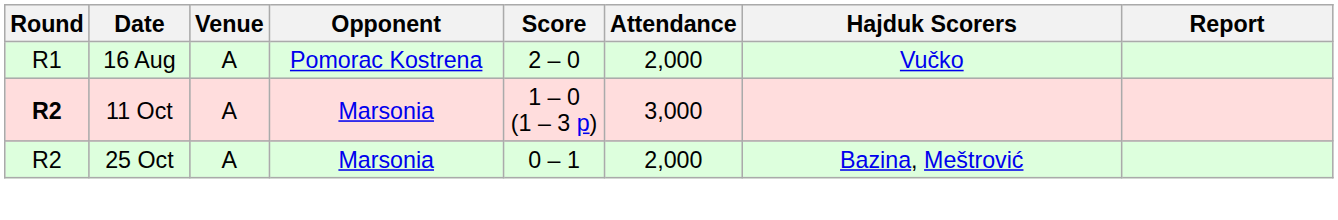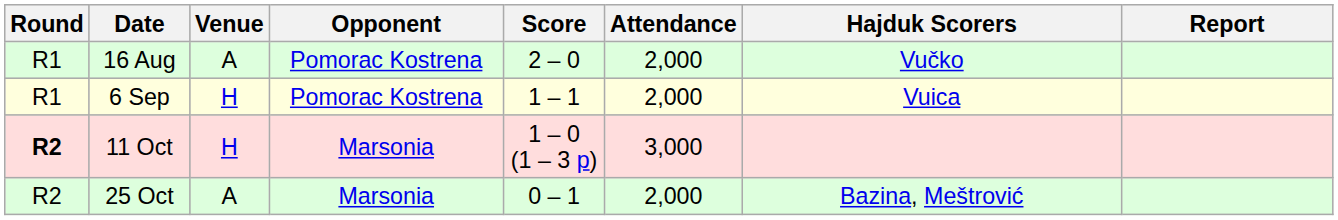 <table class="wikitable sortable" style="text-align: center; font-size:95%;">
 <tr>
 <th width="30">Round</th>
 <th width="60">Date</th>
 <th width="20">Venue</th>
 <th width="150">Opponent</th>
 <th width="60">Score</th>
 <th width="40">Attendance</th>
 <th width="250">Hajduk Scorers</th>
 <th width="135" class="unsortable">Report</th>
 </tr>
 <tr bgcolor="#ddffdd">
 <td>R1</td>
 <td>16 Aug</td>
 <td>A</td>
 <td><a href='#'>Pomorac Kostrena</a></td>
 <td>2 – 0</td>
 <td>2,000</td>
 <td><a href='#'>Vučko</a></td>
 <td></td>
 </tr>
+<tr bgcolor="#ffffdd">
+<td>R1</td>
+<td>6 Sep</td>
+<td><a href='#'>H</a></td>
+<td><a href='#'>Pomorac Kostrena</a></td>
+<td>1 – 1</td>
+<td>2,000</td>
+<td><a href='#'>Vuica</a></td>
+<td></td>
+</tr>
 <tr bgcolor="#ffdddd">
 <td><strong>R2</strong></td>
 <td>11 Oct</td>
-<td>A</td>
+<td><a href='#'>H</a></td>
 <td><a href='#'>Marsonia</a></td>
 <td>1 – 0<br>(1 – 3 <a href='#'>p</a>)</td>
 <td>3,000</td>
 <td></td>
 <td></td>
 </tr>
 <tr bgcolor="#ddffdd">
 <td>R2</td>
 <td>25 Oct</td>
 <td>A</td>
 <td><a href='#'>Marsonia</a></td>
 <td>0 – 1</td>
 <td>2,000</td>
 <td><a href='#'>Bazina</a>, <a href='#'>Meštrović</a></td>
 <td></td>
 </tr>
 </table>
